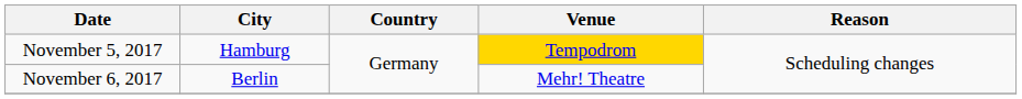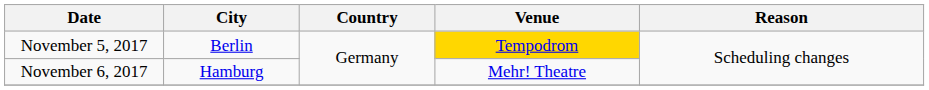 <table class="wikitable" style="text-align:center;">
 <tr>
 <th scope="col" style="width:12em;">Date</th>
 <th scope="col" style="width:10em;">City</th>
 <th scope="col" style="width:10em;">Country</th>
 <th scope="col" style="width:16em;">Venue</th>
 <th scope="col" style="width:24em;">Reason</th>
 </tr>
 <tr>
 <td>November 5, 2017</td>
-<td><a href='#'>Hamburg</a></td>
+<td><a href='#'>Berlin</a></td>
 <td rowspan="2">Germany</td>
 <td style="background: gold;"><a href='#'>Tempodrom</a></td>
 <td rowspan="2">Scheduling changes</td>
 </tr>
 <tr>
 <td>November 6, 2017</td>
-<td><a href='#'>Berlin</a></td>
+<td><a href='#'>Hamburg</a></td>
 <td><a href='#'>Mehr! Theatre</a></td>
 </tr>
 <tr>
 </tr>
 </table>
